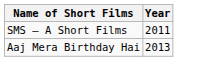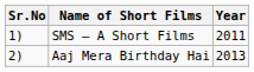 <table class="wikitable sortable mw-collapsible mw-collapsed">
 <tr>
+<th>Sr.No</th>
 <th>Name of Short Films</th>
 <th>Year</th>
 </tr>
 <tr>
+<td>1)</td>
 <td>SMS – A Short Films</td>
 <td>2011</td>
 </tr>
 <tr>
+<td>2)</td>
 <td>Aaj Mera Birthday Hai</td>
 <td>2013</td>
 </tr>
 </table>
